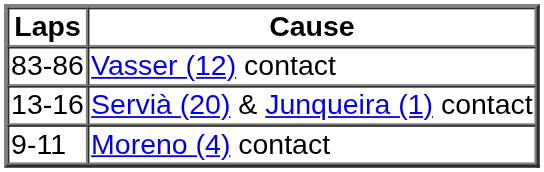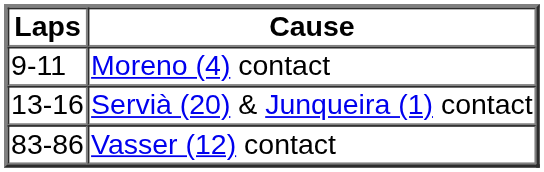 <table border=2 cellspacing=0>
 <tr>
 <th>Laps</th>
 <th>Cause</th>
 </tr>
 <tr>
-<td>83-86</td>
-<td><a href='#'>Vasser (12)</a> contact</td>
+<td>9-11</td>
+<td><a href='#'>Moreno (4)</a> contact</td>
 </tr>
 <tr>
 <td>13-16</td>
 <td><a href='#'>Servià (20)</a> & <a href='#'>Junqueira (1)</a> contact</td>
 </tr>
 <tr>
-<td>9-11</td>
-<td><a href='#'>Moreno (4)</a> contact</td>
+<td>83-86</td>
+<td><a href='#'>Vasser (12)</a> contact</td>
 </tr>
 </table>
